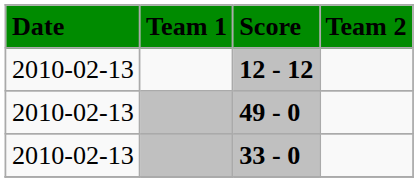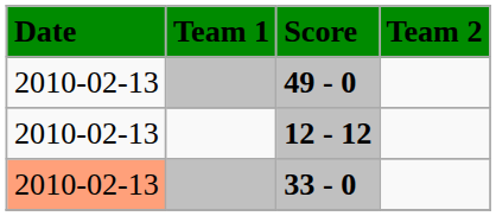 <table class="wikitable" style="margin:0.5em auto; font-size:95%">
 <tr bgcolor="#008B00">
 <td><strong>Date</strong></td>
 <td><strong>Team 1</strong></td>
 <td><strong>Score</strong></td>
 <td><strong>Team 2</strong></td>
 </tr>
 <tr>
 <td>2010-02-13</td>
-<td></td>
-<td bgcolor="silver"><strong>12 - 12</strong></td>
-<td></td>
-</tr>
-<tr>
-<td>2010-02-13</td>
 <td bgcolor="silver"><strong></strong></td>
 <td bgcolor="silver"><strong>49 - 0</strong></td>
 <td></td>
 </tr>
 <tr>
 <td>2010-02-13</td>
+<td></td>
+<td bgcolor="silver"><strong>12 - 12</strong></td>
+<td></td>
+</tr>
+<tr>
+<td style="background: lightsalmon;">2010-02-13</td>
 <td bgcolor="silver"><strong></strong></td>
 <td bgcolor="silver"><strong>33 - 0</strong></td>
 <td></td>
 </tr>
 <tr>
 </tr>
 </table>
